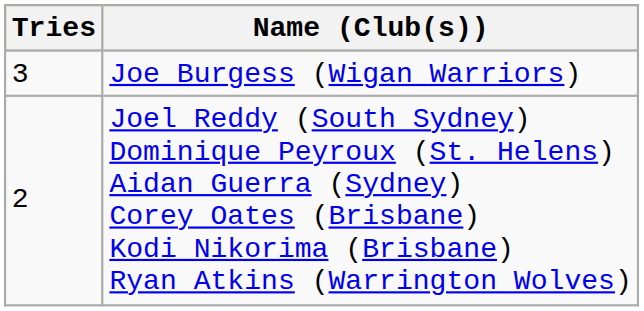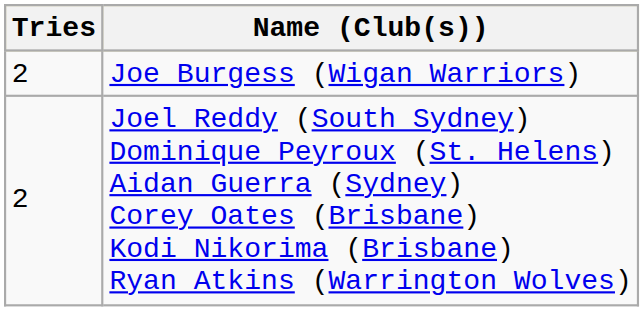 <table class="wikitable">
 <tr bgcolor=#bdb76b>
 <th>Tries</th>
 <th>Name (Club(s))</th>
 </tr>
 <tr>
-<td>3</td>
+<td>2</td>
 <td><a href='#'>Joe Burgess</a> (<a href='#'>Wigan Warriors</a>)</td>
 </tr>
 <tr>
 <td>2</td>
 <td><a href='#'>Joel Reddy</a> (<a href='#'>South Sydney</a>)<br><a href='#'>Dominique Peyroux</a> (<a href='#'>St. Helens</a>)<br> <a href='#'>Aidan Guerra</a> (<a href='#'>Sydney</a>)<br> <a href='#'>Corey Oates</a> (<a href='#'>Brisbane</a>)<br> <a href='#'>Kodi Nikorima</a> (<a href='#'>Brisbane</a>) <br> <a href='#'>Ryan Atkins</a> (<a href='#'>Warrington Wolves</a>)</td>
 </tr>
 </table>
